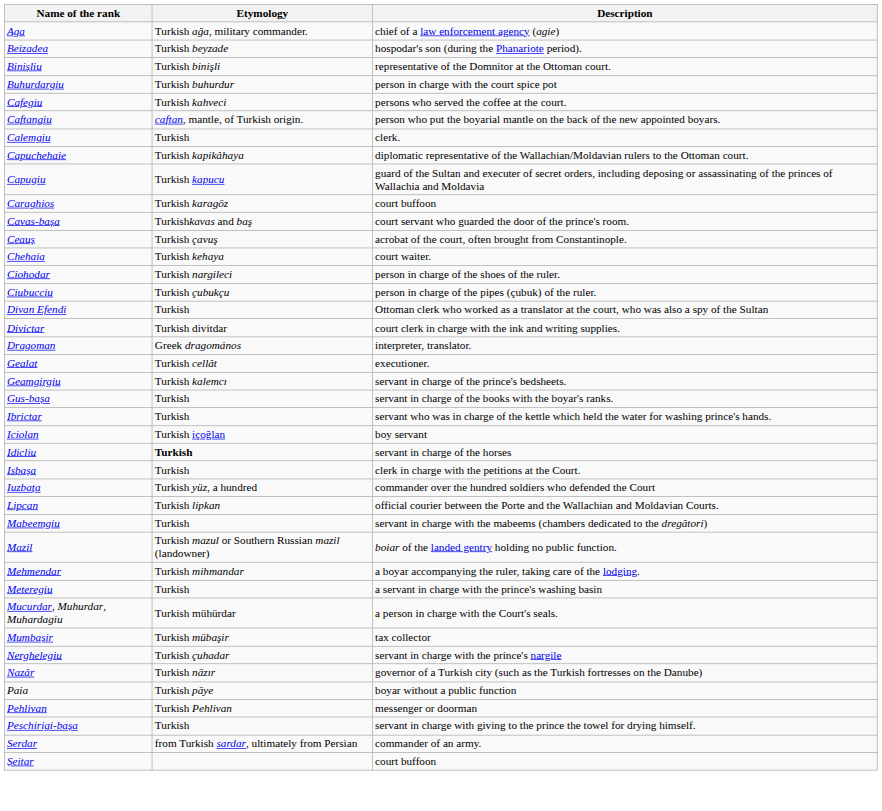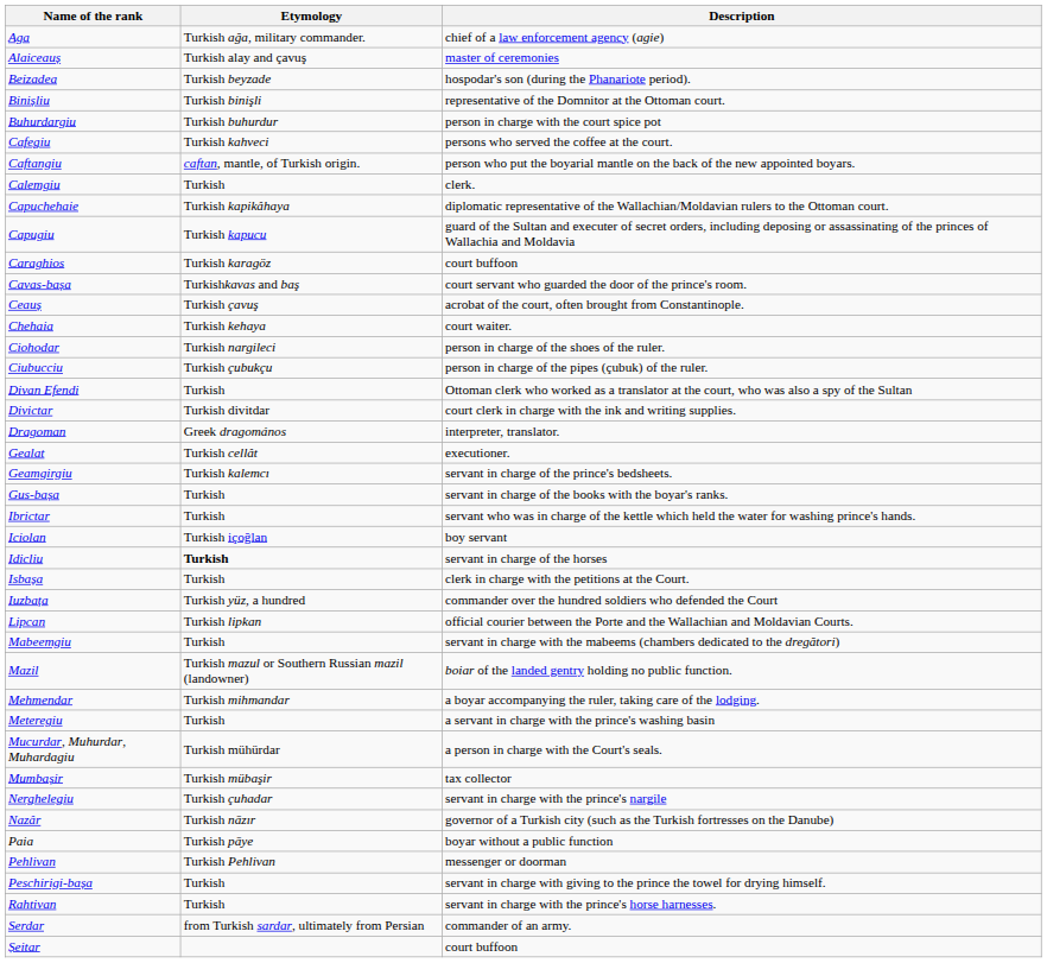 <table class="wikitable">
 <tr>
 <th>Name of the rank</th>
 <th>Etymology</th>
 <th>Description</th>
 </tr>
 <tr>
 <td><em><a href='#'>Aga</a></em></td>
 <td>Turkish <em>ağa</em>, military commander.</td>
 <td>chief of a <a href='#'>law enforcement agency</a> (<em>agie</em>)</td>
+</tr>
+<tr>
+<td><em><a href='#'>Alaiceauș</a></em></td>
+<td>Turkish alay and çavuş</td>
+<td><a href='#'>master of ceremonies</a></td>
 </tr>
 <tr>
 <td><em><a href='#'>Beizadea</a></em></td>
 <td>Turkish <em>beyzade</em></td>
 <td>hospodar's son (during the <a href='#'>Phanariote</a> period).</td>
 </tr>
 <tr>
 <td><em><a href='#'>Binișliu</a></em></td>
 <td>Turkish <em>binişli</em></td>
 <td>representative of the Domnitor at the Ottoman court.</td>
 </tr>
 <tr>
 <td><em><a href='#'>Buhurdargiu</a></em></td>
 <td>Turkish <em>buhurdur</em></td>
 <td>person in charge with the court spice pot</td>
 </tr>
 <tr>
 <td><em><a href='#'>Cafegiu</a></em></td>
 <td>Turkish <em>kahveci</em></td>
 <td>persons who served the coffee at the court.</td>
 </tr>
 <tr>
 <td><em><a href='#'>Caftangiu</a></em></td>
 <td><em><a href='#'>caftan</a></em>, mantle, of Turkish origin.</td>
 <td>person who put the boyarial mantle on the back of the new appointed boyars.</td>
 </tr>
 <tr>
 <td><em><a href='#'>Calemgiu</a></em></td>
 <td>Turkish</td>
 <td>clerk.</td>
 </tr>
 <tr>
 <td><em><a href='#'>Capuchehaie</a></em></td>
 <td>Turkish <em>kapikâhaya</em></td>
 <td>diplomatic representative of the Wallachian/Moldavian rulers to the Ottoman court.</td>
 </tr>
 <tr>
 <td><em><a href='#'>Capugiu</a></em></td>
 <td>Turkish <em><a href='#'>kapucu</a></em></td>
 <td>guard of the Sultan and executer of secret orders, including deposing or assassinating of the princes of Wallachia and Moldavia</td>
 </tr>
 <tr>
 <td><em><a href='#'>Caraghios</a></em></td>
 <td>Turkish <em>karagöz</em></td>
 <td>court buffoon</td>
 </tr>
 <tr>
 <td><em><a href='#'>Cavas-bașa</a></em></td>
 <td>Turkish<em>kavas</em> and <em>baş</em></td>
 <td>court servant who guarded the door of the prince's room.</td>
 </tr>
 <tr>
 <td><em><a href='#'>Ceauș</a></em></td>
 <td>Turkish <em>çavuş</em></td>
 <td>acrobat of the court, often brought from Constantinople.</td>
 </tr>
 <tr>
 <td><em><a href='#'>Chehaia</a></em></td>
 <td>Turkish <em>kehaya</em></td>
 <td>court waiter.</td>
 </tr>
 <tr>
 <td><em><a href='#'>Ciohodar</a></em></td>
 <td>Turkish  <em>nargileci</em></td>
 <td>person in charge of the shoes of the ruler.</td>
 </tr>
 <tr>
 <td><em><a href='#'>Ciubucciu</a></em></td>
 <td>Turkish <em>çubukçu</em></td>
 <td>person in charge of the pipes (çubuk) of the ruler.</td>
 </tr>
 <tr>
 <td><em><a href='#'>Divan Efendi</a></em></td>
 <td>Turkish</td>
 <td>Ottoman clerk who worked as a translator at the court, who was also a spy of the Sultan</td>
 </tr>
 <tr>
 <td><em><a href='#'>Divictar</a></em></td>
 <td>Turkish divitdar</td>
 <td>court clerk in charge with the ink and writing supplies.</td>
 </tr>
 <tr>
 <td><em><a href='#'>Dragoman</a></em></td>
 <td>Greek <em>dragomános</em></td>
 <td>interpreter, translator.</td>
 </tr>
 <tr>
 <td><em><a href='#'>Gealat</a></em></td>
 <td>Turkish <em>cellât</em></td>
 <td>executioner.</td>
 </tr>
 <tr>
 <td><em><a href='#'>Geamgirgiu</a></em></td>
 <td>Turkish <em>kalemcı</em></td>
 <td>servant in charge of the prince's bedsheets.</td>
 </tr>
 <tr>
 <td><em><a href='#'>Gus-bașa</a></em></td>
 <td>Turkish</td>
 <td>servant in charge of the books with the boyar's ranks.</td>
 </tr>
 <tr>
 <td><em><a href='#'>Ibrictar</a></em></td>
 <td>Turkish</td>
 <td>servant who was in charge of the kettle which held the water for washing prince's hands.</td>
 </tr>
 <tr>
 <td><em><a href='#'>Iciolan</a></em></td>
 <td>Turkish <a href='#'>içoğlan</a></td>
 <td>boy servant</td>
 </tr>
 <tr>
 <td><em><a href='#'>Idicliu</a></em></td>
 <td><strong>Turkish</strong></td>
 <td>servant in charge of the horses</td>
 </tr>
 <tr>
 <td><em><a href='#'>Isbașa</a></em></td>
 <td>Turkish</td>
 <td>clerk in charge with the petitions at the Court.</td>
 </tr>
 <tr>
 <td><em><a href='#'>Iuzbața</a></em></td>
 <td>Turkish <em>yüz</em>, a hundred</td>
 <td>commander over the hundred soldiers who defended the Court</td>
 </tr>
 <tr>
 <td><em><a href='#'>Lipcan</a></em></td>
 <td>Turkish <em>lipkan</em></td>
 <td>official courier between the Porte and the Wallachian and Moldavian Courts.</td>
 </tr>
 <tr>
 <td><em><a href='#'>Mabeemgiu</a></em></td>
 <td>Turkish</td>
 <td>servant in charge with the mabeems (chambers dedicated to the <em>dregători</em>)</td>
 </tr>
 <tr>
 <td><em><a href='#'>Mazil</a></em></td>
 <td>Turkish <em>mazul</em> or Southern Russian <em>mazil</em> (landowner)</td>
 <td><em>boiar</em> of the <a href='#'>landed gentry</a> holding no public function.</td>
 </tr>
 <tr>
 <td><em><a href='#'>Mehmendar</a></em></td>
 <td>Turkish <em>mihmandar</em></td>
 <td>a boyar accompanying the ruler, taking care of the <a href='#'>lodging</a>.</td>
 </tr>
 <tr>
 <td><em><a href='#'>Meteregiu</a></em></td>
 <td>Turkish</td>
 <td>a servant in charge with the prince's washing basin</td>
 </tr>
 <tr>
 <td><em><a href='#'>Mucurdar</a></em>, <em>Muhurdar</em>, <em>Muhardagiu</em></td>
 <td>Turkish mühürdar</td>
 <td>a person in charge with the Court's seals.</td>
 </tr>
 <tr>
 <td><em><a href='#'>Mumbașir</a></em></td>
 <td>Turkish  <em>mübaşir</em></td>
 <td>tax collector</td>
 </tr>
 <tr>
 <td><em><a href='#'>Nerghelegiu</a></em></td>
 <td>Turkish <em>çuhadar</em></td>
 <td>servant in charge with the prince's <a href='#'>nargile</a></td>
 </tr>
 <tr>
 <td><em><a href='#'>Nazâr</a></em></td>
 <td>Turkish  <em>nāzır</em></td>
 <td>governor of a Turkish city (such as the Turkish fortresses on the Danube) </td>
 </tr>
 <tr>
 <td><em>Paia</em></td>
 <td>Turkish  <em>pāye</em></td>
 <td>boyar without a public function</td>
 </tr>
 <tr>
 <td><em><a href='#'>Pehlivan</a></em></td>
 <td>Turkish  <em>Pehlivan</em></td>
 <td>messenger or doorman</td>
 </tr>
 <tr>
 <td><em><a href='#'>Peschirigi-bașa</a></em></td>
 <td>Turkish</td>
 <td>servant in charge with giving to the prince the towel for drying himself.</td>
 </tr>
 <tr>
+<td><em><a href='#'>Rahtivan</a></em></td>
+<td>Turkish</td>
+<td>servant in charge with the prince's <a href='#'>horse harnesses</a>.</td>
+</tr>
+<tr>
 <td><em><a href='#'>Serdar</a></em></td>
 <td>from Turkish <em><a href='#'>sardar</a></em>, ultimately from Persian</td>
 <td>commander of an army.</td>
 </tr>
 <tr>
 <td><em><a href='#'>Ṣeitar</a></em></td>
 <td></td>
 <td>court buffoon</td>
 </tr>
 </table>
